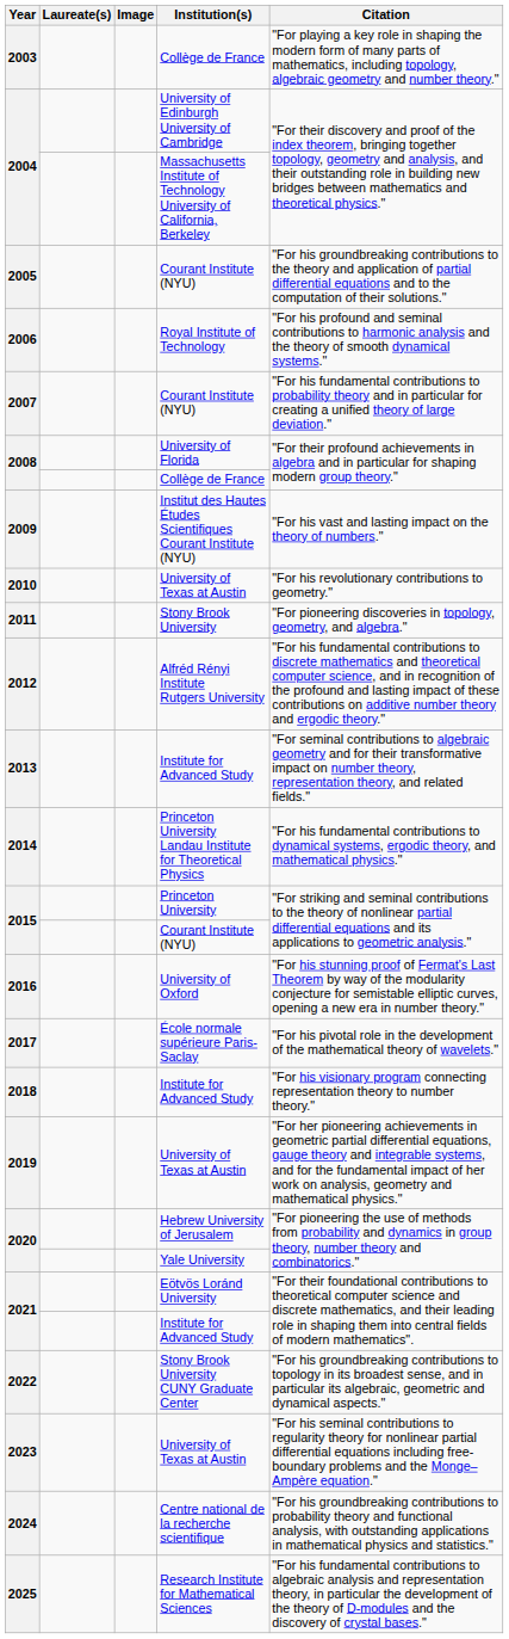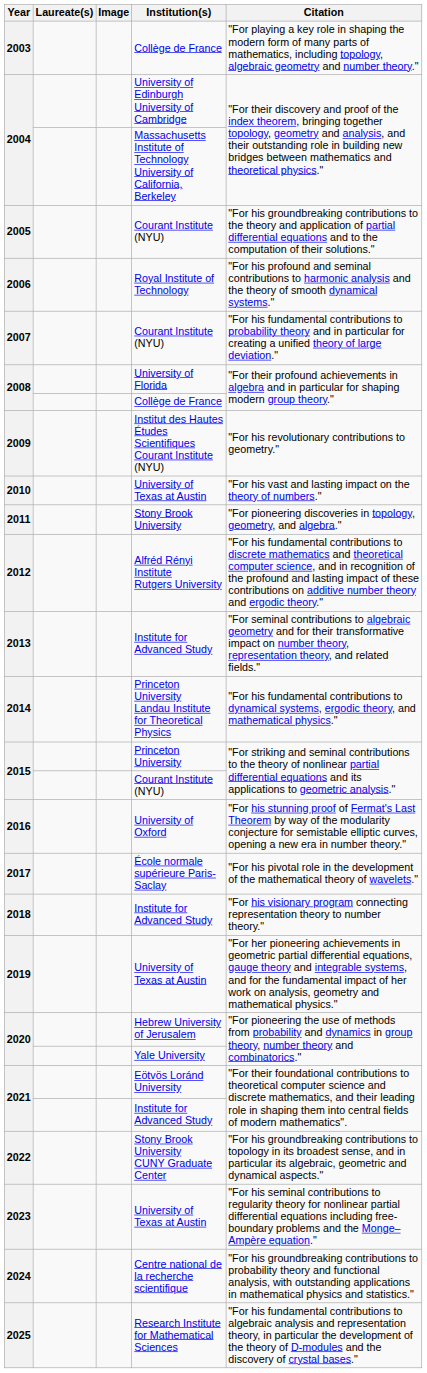 <table style="margin:auto;"  class="wikitable sortable plainrowheaders">
 <tr>
 <th scope=col>Year</th>
 <th scope=col>Laureate(s)</th>
 <th scope=col class=unsortable>Image</th>
 <th scope=col>Institution(s)</th>
 <th scope=col class=unsortable>Citation</th>
 </tr>
 <tr>
 <th scope=row>2003</th>
 <td></td>
 <td></td>
 <td><a href='#'>Collège de France</a></td>
 <td>"For playing a key role in shaping the modern form of many parts of mathematics, including <a href='#'>topology</a>, <a href='#'>algebraic geometry</a> and <a href='#'>number theory</a>."</td>
 </tr>
 <tr>
 <th scope=row rowspan=2>2004</th>
 <td></td>
 <td></td>
 <td><a href='#'>University of Edinburgh</a><br><a href='#'>University of Cambridge</a></td>
 <td rowspan=2>"For their discovery and proof of the <a href='#'>index theorem</a>, bringing together <a href='#'>topology</a>, <a href='#'>geometry</a> and <a href='#'>analysis</a>, and their outstanding role in building new bridges between mathematics and <a href='#'>theoretical physics</a>."</td>
 </tr>
 <tr>
 <td></td>
 <td></td>
 <td><a href='#'>Massachusetts Institute of Technology</a><br><a href='#'>University of California, Berkeley</a></td>
 </tr>
 <tr>
 <th scope=row>2005</th>
 <td></td>
 <td></td>
 <td><a href='#'>Courant Institute</a> (NYU)</td>
 <td>"For his groundbreaking contributions to the theory and application of <a href='#'>partial differential equations</a> and to the computation of their solutions."</td>
 </tr>
 <tr>
 <th scope=row>2006</th>
 <td></td>
 <td></td>
 <td><a href='#'>Royal Institute of Technology</a></td>
 <td>"For his profound and seminal contributions to <a href='#'>harmonic analysis</a> and the theory of smooth <a href='#'>dynamical systems</a>."</td>
 </tr>
 <tr>
 <th scope=row>2007</th>
 <td></td>
 <td></td>
 <td><a href='#'>Courant Institute</a> (NYU)</td>
 <td>"For his fundamental contributions to <a href='#'>probability theory</a> and in particular for creating a unified <a href='#'>theory of large deviation</a>."</td>
 </tr>
 <tr>
 <th scope=row rowspan=2>2008</th>
 <td></td>
 <td></td>
 <td><a href='#'>University of Florida</a></td>
 <td rowspan=2>"For their profound achievements in <a href='#'>algebra</a> and in particular for shaping modern <a href='#'>group theory</a>."</td>
 </tr>
 <tr>
 <td></td>
 <td></td>
 <td><a href='#'>Collège de France</a></td>
 </tr>
 <tr>
 <th scope=row>2009</th>
 <td></td>
 <td></td>
 <td><a href='#'>Institut des Hautes Études Scientifiques</a><br><a href='#'>Courant Institute</a> (NYU)</td>
-<td>"For his vast and lasting impact on the <a href='#'>theory of numbers</a>."</td>
+<td>"For his revolutionary contributions to geometry."</td>
 </tr>
 <tr>
 <th scope=row>2010</th>
 <td></td>
 <td></td>
 <td><a href='#'>University of Texas at Austin</a></td>
-<td>"For his revolutionary contributions to geometry."</td>
+<td>"For his vast and lasting impact on the <a href='#'>theory of numbers</a>."</td>
 </tr>
 <tr>
 <th scope=row>2011</th>
 <td></td>
 <td></td>
 <td><a href='#'>Stony Brook University</a></td>
 <td>"For pioneering discoveries in <a href='#'>topology</a>, <a href='#'>geometry</a>, and <a href='#'>algebra</a>."</td>
 </tr>
 <tr>
 <th scope=row>2012</th>
 <td></td>
 <td></td>
 <td><a href='#'>Alfréd Rényi Institute</a><br><a href='#'>Rutgers University</a></td>
 <td>"For his fundamental contributions to <a href='#'>discrete mathematics</a> and <a href='#'>theoretical computer science</a>, and in recognition of the profound and lasting impact of these contributions on <a href='#'>additive number theory</a> and <a href='#'>ergodic theory</a>."</td>
 </tr>
 <tr>
 <th scope=row>2013</th>
 <td></td>
 <td></td>
 <td><a href='#'>Institute for Advanced Study</a></td>
 <td>"For seminal contributions to <a href='#'>algebraic geometry</a> and for their transformative impact on <a href='#'>number theory</a>, <a href='#'>representation theory</a>, and related fields."</td>
 </tr>
 <tr>
 <th scope=row>2014</th>
 <td></td>
 <td></td>
 <td><a href='#'>Princeton University</a><br><a href='#'>Landau Institute for Theoretical Physics</a></td>
 <td>"For his fundamental contributions to <a href='#'>dynamical systems</a>, <a href='#'>ergodic theory</a>, and <a href='#'>mathematical physics</a>."</td>
 </tr>
 <tr>
 <th scope=row rowspan=2>2015</th>
 <td></td>
 <td></td>
 <td><a href='#'>Princeton University</a></td>
 <td rowspan=2>"For striking and seminal contributions to the theory of nonlinear <a href='#'>partial differential equations</a> and its applications to <a href='#'>geometric analysis</a>."</td>
 </tr>
 <tr>
 <td></td>
 <td></td>
 <td><a href='#'>Courant Institute</a> (NYU)</td>
 </tr>
 <tr>
 <th scope=row>2016</th>
 <td></td>
 <td></td>
 <td><a href='#'>University of Oxford</a></td>
 <td>"For <a href='#'>his stunning proof</a> of <a href='#'>Fermat's Last Theorem</a> by way of the modularity conjecture for semistable elliptic curves, opening a new era in number theory."</td>
 </tr>
 <tr>
 <th scope=row>2017</th>
 <td></td>
 <td></td>
 <td><a href='#'>École normale supérieure Paris-Saclay</a></td>
 <td>"For his pivotal role in the development of the mathematical theory of <a href='#'>wavelets</a>."</td>
 </tr>
 <tr>
 <th scope=row>2018</th>
 <td></td>
 <td></td>
 <td><a href='#'>Institute for Advanced Study</a></td>
 <td>"For <a href='#'>his visionary program</a> connecting representation theory to number theory."</td>
 </tr>
 <tr>
 <th scope=row>2019</th>
 <td></td>
 <td></td>
 <td><a href='#'>University of Texas at Austin</a></td>
 <td>"For her pioneering achievements in geometric partial differential equations, <a href='#'>gauge theory</a> and <a href='#'>integrable systems</a>, and for the fundamental impact of her work on analysis, geometry and mathematical physics."</td>
 </tr>
 <tr>
 <th scope=row rowspan=2>2020</th>
 <td></td>
 <td></td>
 <td><a href='#'>Hebrew University of Jerusalem</a></td>
 <td rowspan=2>"For pioneering the use of methods from <a href='#'>probability</a> and <a href='#'>dynamics</a> in <a href='#'>group theory</a>, <a href='#'>number theory</a> and <a href='#'>combinatorics</a>."</td>
 </tr>
 <tr>
 <td></td>
 <td></td>
 <td><a href='#'>Yale University</a></td>
 </tr>
 <tr>
 <th scope=row rowspan=2>2021</th>
 <td></td>
 <td></td>
 <td><a href='#'>Eötvös Loránd University</a></td>
 <td rowspan=2>"For their foundational contributions to theoretical computer science and discrete mathematics, and their leading role in shaping them into central fields of modern mathematics".</td>
 </tr>
 <tr>
 <td></td>
 <td></td>
 <td><a href='#'>Institute for Advanced Study</a></td>
 </tr>
 <tr>
 <th scope=row>2022</th>
 <td></td>
 <td></td>
 <td><a href='#'>Stony Brook University</a><br><a href='#'>CUNY Graduate Center</a></td>
 <td>"For his groundbreaking contributions to topology in its broadest sense, and in particular its algebraic, geometric and dynamical aspects."</td>
 </tr>
 <tr>
 <th scope=row>2023</th>
 <td></td>
 <td></td>
 <td><a href='#'>University of Texas at Austin</a></td>
 <td>"For his seminal contributions to regularity theory for nonlinear partial differential equations including free-boundary problems and the <a href='#'>Monge–Ampère equation</a>."</td>
 </tr>
 <tr>
 <th scope=row>2024</th>
 <td></td>
 <td></td>
 <td><a href='#'>Centre national de la recherche scientifique</a></td>
 <td>"For his groundbreaking contributions to probability theory and functional analysis, with outstanding applications in mathematical physics and statistics."</td>
 </tr>
 <tr>
 <th scope=row>2025</th>
 <td></td>
 <td></td>
 <td><a href='#'>Research Institute for Mathematical Sciences</a></td>
 <td>"For his fundamental contributions to algebraic analysis and representation theory, in particular the development of the theory of <a href='#'>D-modules</a> and the discovery of <a href='#'>crystal bases</a>."</td>
 </tr>
 </table>
